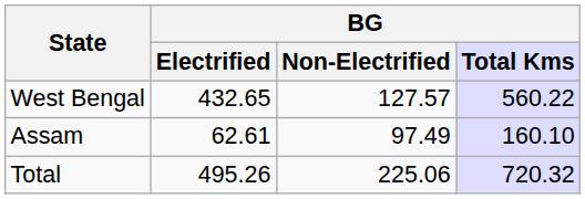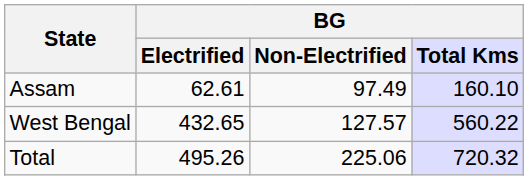 <table class="wikitable" style="text-align:right">
 <tr>
 <th rowspan="2">State</th>
 <th colspan="3">BG</th>
 </tr>
 <tr>
 <th data-sort-type="numeric">Electrified</th>
 <th data-sort-type="numeric">Non-Electrified</th>
 <th data-sort-type="numeric" style="background-color: #ddf;">Total Kms</th>
 </tr>
 <tr>
+<td align="left">Assam</td>
+<td>62.61</td>
+<td>97.49</td>
+<td style="background-color: #ddf;">160.10</td>
+</tr>
+<tr>
 <td align="left">West Bengal</td>
 <td>432.65</td>
 <td>127.57</td>
 <td style="background-color: #ddf;" align="right">560.22</td>
-</tr>
-<tr>
-<td align="left">Assam</td>
-<td>62.61</td>
-<td>97.49</td>
-<td style="background-color: #ddf;">160.10</td>
 </tr>
 <tr>
 <td align="left">Total</td>
 <td>495.26</td>
 <td>225.06</td>
 <td style="background-color: #ddf;">720.32</td>
 </tr>
 </table>
